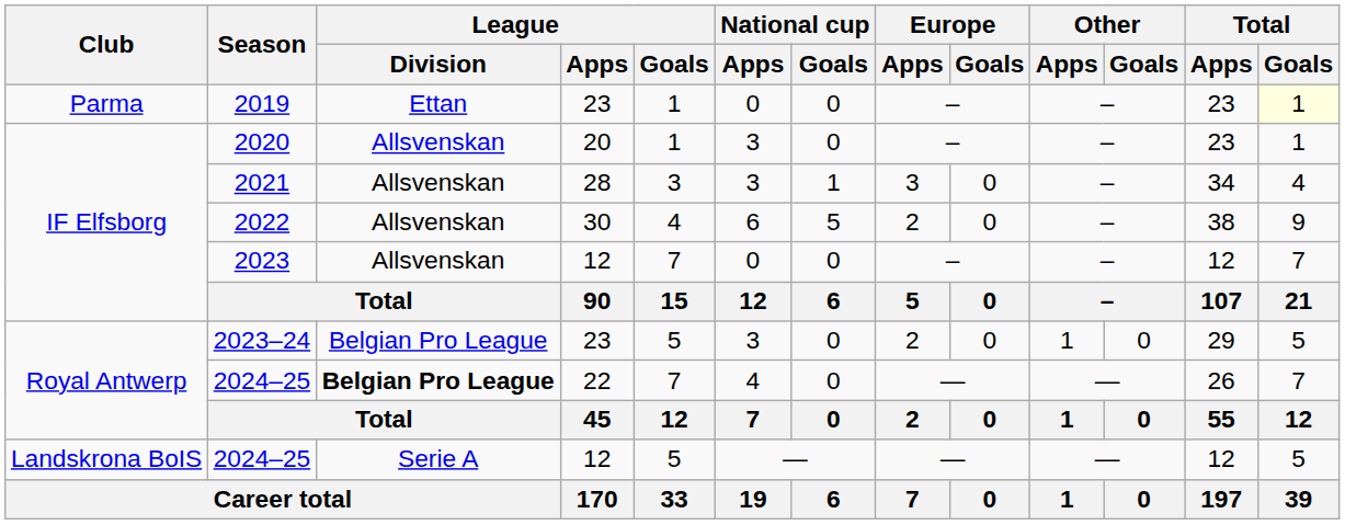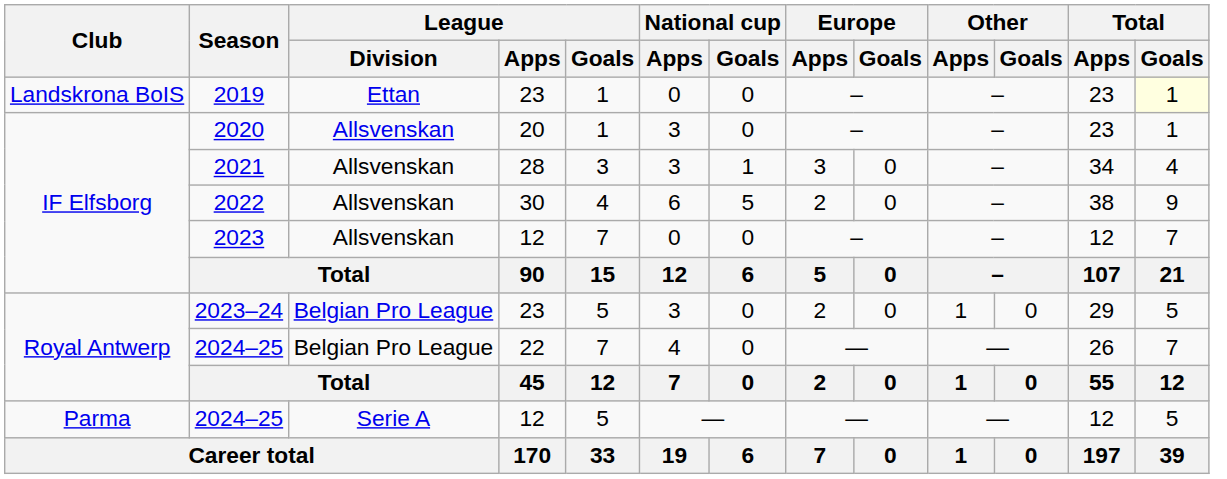 <table class="wikitable" style="text-align:center">
 <tr>
 <th rowspan="2">Club</th>
 <th rowspan="2">Season</th>
 <th colspan="3">League</th>
 <th colspan="2">National cup</th>
 <th colspan="2">Europe</th>
 <th colspan="2">Other</th>
 <th colspan="2">Total</th>
 </tr>
 <tr>
 <th>Division</th>
 <th>Apps</th>
 <th>Goals</th>
 <th>Apps</th>
 <th>Goals</th>
 <th>Apps</th>
 <th>Goals</th>
 <th>Apps</th>
 <th>Goals</th>
 <th>Apps</th>
 <th>Goals</th>
 </tr>
 <tr>
-<td><a href='#'>Parma</a></td>
+<td><a href='#'>Landskrona BoIS</a></td>
 <td><a href='#'>2019</a></td>
 <td><a href='#'>Ettan</a></td>
 <td>23</td>
 <td>1</td>
 <td>0</td>
 <td>0</td>
 <td colspan="2">–</td>
 <td colspan="2">–</td>
 <td>23</td>
 <td style="background: lightyellow;">1</td>
 </tr>
 <tr>
 <td rowspan="5"><a href='#'>IF Elfsborg</a></td>
 <td><a href='#'>2020</a></td>
 <td><a href='#'>Allsvenskan</a></td>
 <td>20</td>
 <td>1</td>
 <td>3</td>
 <td>0</td>
 <td colspan="2">–</td>
 <td colspan="2">–</td>
 <td>23</td>
 <td>1</td>
 </tr>
 <tr>
 <td><a href='#'>2021</a></td>
 <td>Allsvenskan</td>
 <td>28</td>
 <td>3</td>
 <td>3</td>
 <td>1</td>
 <td>3</td>
 <td>0</td>
 <td colspan="2">–</td>
 <td>34</td>
 <td>4</td>
 </tr>
 <tr>
 <td><a href='#'>2022</a></td>
 <td>Allsvenskan</td>
 <td>30</td>
 <td>4</td>
 <td>6</td>
 <td>5</td>
 <td>2</td>
 <td>0</td>
 <td colspan="2">–</td>
 <td>38</td>
 <td>9</td>
 </tr>
 <tr>
 <td><a href='#'>2023</a></td>
 <td>Allsvenskan</td>
 <td>12</td>
 <td>7</td>
 <td>0</td>
 <td>0</td>
 <td colspan="2">–</td>
 <td colspan="2">–</td>
 <td>12</td>
 <td>7</td>
 </tr>
 <tr>
 <th colspan="2">Total</th>
 <th>90</th>
 <th>15</th>
 <th>12</th>
 <th>6</th>
 <th>5</th>
 <th>0</th>
 <th colspan="2">–</th>
 <th>107</th>
 <th>21</th>
 </tr>
 <tr>
 <td rowspan="3"><a href='#'>Royal Antwerp</a></td>
 <td><a href='#'>2023–24</a></td>
 <td><a href='#'>Belgian Pro League</a></td>
 <td>23</td>
 <td>5</td>
 <td>3</td>
 <td>0</td>
 <td>2</td>
 <td>0</td>
 <td>1</td>
 <td>0</td>
 <td>29</td>
 <td>5</td>
 </tr>
 <tr>
 <td><a href='#'>2024–25</a></td>
-<td><strong>Belgian Pro League</strong></td>
+<td>Belgian Pro League</td>
 <td>22</td>
 <td>7</td>
 <td>4</td>
 <td>0</td>
 <td colspan="2">—</td>
 <td colspan="2">—</td>
 <td>26</td>
 <td>7</td>
 </tr>
 <tr>
 <th colspan="2">Total</th>
 <th>45</th>
 <th>12</th>
 <th>7</th>
 <th>0</th>
 <th>2</th>
 <th>0</th>
 <th>1</th>
 <th>0</th>
 <th>55</th>
 <th>12</th>
 </tr>
 <tr>
-<td><a href='#'>Landskrona BoIS</a></td>
+<td><a href='#'>Parma</a></td>
 <td><a href='#'>2024–25</a></td>
 <td><a href='#'>Serie A</a></td>
 <td>12</td>
 <td>5</td>
 <td colspan="2">—</td>
 <td colspan="2">—</td>
 <td colspan="2">—</td>
 <td>12</td>
 <td>5</td>
 </tr>
 <tr>
 <th colspan="3">Career total</th>
 <th>170</th>
 <th>33</th>
 <th>19</th>
 <th>6</th>
 <th>7</th>
 <th>0</th>
 <th>1</th>
 <th>0</th>
 <th>197</th>
 <th>39</th>
 </tr>
 </table>
